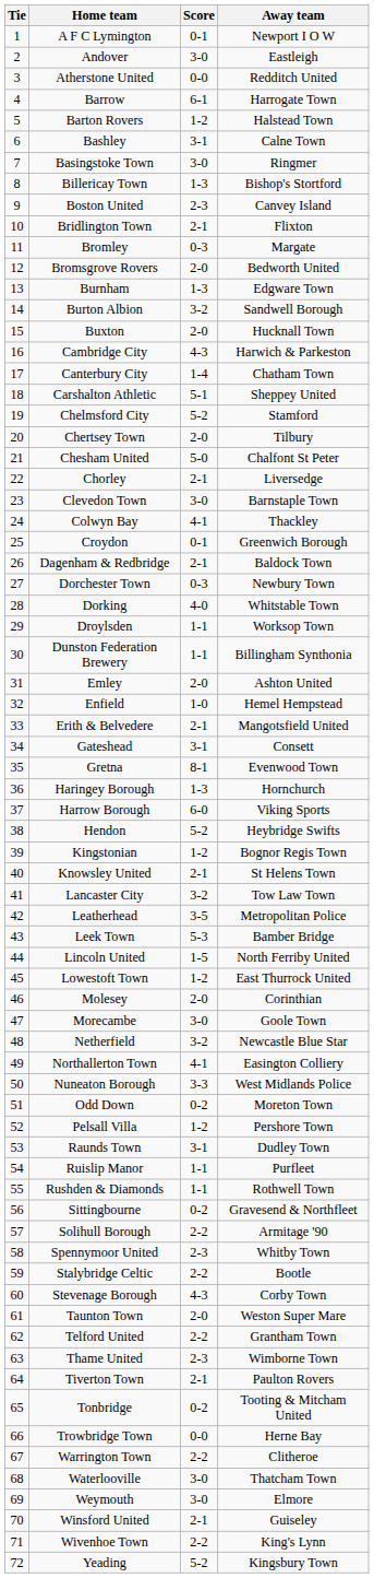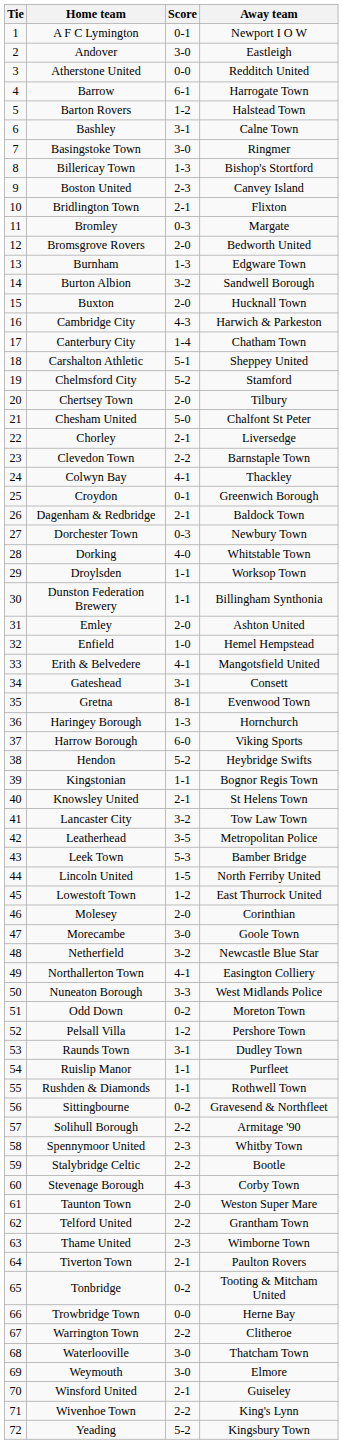 <table class="wikitable" style="text-align:center;">
 <tr>
 <th width=20>Tie</th>
 <th width=175>Home team</th>
 <th width=20>Score</th>
 <th width=175>Away team</th>
 </tr>
 <tr>
 <td>1</td>
 <td>A F C Lymington</td>
 <td>0-1</td>
 <td>Newport I O W</td>
 </tr>
 <tr>
 <td>2</td>
 <td>Andover</td>
 <td>3-0</td>
 <td>Eastleigh</td>
 </tr>
 <tr>
 <td>3</td>
 <td>Atherstone United</td>
 <td>0-0</td>
 <td>Redditch United</td>
 </tr>
 <tr>
 <td>4</td>
 <td>Barrow</td>
 <td>6-1</td>
 <td>Harrogate Town</td>
 </tr>
 <tr>
 <td>5</td>
 <td>Barton Rovers</td>
 <td>1-2</td>
 <td>Halstead Town</td>
 </tr>
 <tr>
 <td>6</td>
 <td>Bashley</td>
 <td>3-1</td>
 <td>Calne Town</td>
 </tr>
 <tr>
 <td>7</td>
 <td>Basingstoke Town</td>
 <td>3-0</td>
 <td>Ringmer</td>
 </tr>
 <tr>
 <td>8</td>
 <td>Billericay Town</td>
 <td>1-3</td>
 <td>Bishop's Stortford</td>
 </tr>
 <tr>
 <td>9</td>
 <td>Boston United</td>
 <td>2-3</td>
 <td>Canvey Island</td>
 </tr>
 <tr>
 <td>10</td>
 <td>Bridlington Town</td>
 <td>2-1</td>
 <td>Flixton</td>
 </tr>
 <tr>
 <td>11</td>
 <td>Bromley</td>
 <td>0-3</td>
 <td>Margate</td>
 </tr>
 <tr>
 <td>12</td>
 <td>Bromsgrove Rovers</td>
 <td>2-0</td>
 <td>Bedworth United</td>
 </tr>
 <tr>
 <td>13</td>
 <td>Burnham</td>
 <td>1-3</td>
 <td>Edgware Town</td>
 </tr>
 <tr>
 <td>14</td>
 <td>Burton Albion</td>
 <td>3-2</td>
 <td>Sandwell Borough</td>
 </tr>
 <tr>
 <td>15</td>
 <td>Buxton</td>
 <td>2-0</td>
 <td>Hucknall Town</td>
 </tr>
 <tr>
 <td>16</td>
 <td>Cambridge City</td>
 <td>4-3</td>
 <td>Harwich & Parkeston</td>
 </tr>
 <tr>
 <td>17</td>
 <td>Canterbury City</td>
 <td>1-4</td>
 <td>Chatham Town</td>
 </tr>
 <tr>
 <td>18</td>
 <td>Carshalton Athletic</td>
 <td>5-1</td>
 <td>Sheppey United</td>
 </tr>
 <tr>
 <td>19</td>
 <td>Chelmsford City</td>
 <td>5-2</td>
 <td>Stamford</td>
 </tr>
 <tr>
 <td>20</td>
 <td>Chertsey Town</td>
 <td>2-0</td>
 <td>Tilbury</td>
 </tr>
 <tr>
 <td>21</td>
 <td>Chesham United</td>
 <td>5-0</td>
 <td>Chalfont St Peter</td>
 </tr>
 <tr>
 <td>22</td>
 <td>Chorley</td>
 <td>2-1</td>
 <td>Liversedge</td>
 </tr>
 <tr>
 <td>23</td>
 <td>Clevedon Town</td>
-<td>3-0</td>
+<td>2-2</td>
 <td>Barnstaple Town</td>
 </tr>
 <tr>
 <td>24</td>
 <td>Colwyn Bay</td>
 <td>4-1</td>
 <td>Thackley</td>
 </tr>
 <tr>
 <td>25</td>
 <td>Croydon</td>
 <td>0-1</td>
 <td>Greenwich Borough</td>
 </tr>
 <tr>
 <td>26</td>
 <td>Dagenham & Redbridge</td>
 <td>2-1</td>
 <td>Baldock Town</td>
 </tr>
 <tr>
 <td>27</td>
 <td>Dorchester Town</td>
 <td>0-3</td>
 <td>Newbury Town</td>
 </tr>
 <tr>
 <td>28</td>
 <td>Dorking</td>
 <td>4-0</td>
 <td>Whitstable Town</td>
 </tr>
 <tr>
 <td>29</td>
 <td>Droylsden</td>
 <td>1-1</td>
 <td>Worksop Town</td>
 </tr>
 <tr>
 <td>30</td>
 <td>Dunston Federation Brewery</td>
 <td>1-1</td>
 <td>Billingham Synthonia</td>
 </tr>
 <tr>
 <td>31</td>
 <td>Emley</td>
 <td>2-0</td>
 <td>Ashton United</td>
 </tr>
 <tr>
 <td>32</td>
 <td>Enfield</td>
 <td>1-0</td>
 <td>Hemel Hempstead</td>
 </tr>
 <tr>
 <td>33</td>
 <td>Erith & Belvedere</td>
-<td>2-1</td>
+<td>4-1</td>
 <td>Mangotsfield United</td>
 </tr>
 <tr>
 <td>34</td>
 <td>Gateshead</td>
 <td>3-1</td>
 <td>Consett</td>
 </tr>
 <tr>
 <td>35</td>
 <td>Gretna</td>
 <td>8-1</td>
 <td>Evenwood Town</td>
 </tr>
 <tr>
 <td>36</td>
 <td>Haringey Borough</td>
 <td>1-3</td>
 <td>Hornchurch</td>
 </tr>
 <tr>
 <td>37</td>
 <td>Harrow Borough</td>
 <td>6-0</td>
 <td>Viking Sports</td>
 </tr>
 <tr>
 <td>38</td>
 <td>Hendon</td>
 <td>5-2</td>
 <td>Heybridge Swifts</td>
 </tr>
 <tr>
 <td>39</td>
 <td>Kingstonian</td>
-<td>1-2</td>
+<td>1-1</td>
 <td>Bognor Regis Town</td>
 </tr>
 <tr>
 <td>40</td>
 <td>Knowsley United</td>
 <td>2-1</td>
 <td>St Helens Town</td>
 </tr>
 <tr>
 <td>41</td>
 <td>Lancaster City</td>
 <td>3-2</td>
 <td>Tow Law Town</td>
 </tr>
 <tr>
 <td>42</td>
 <td>Leatherhead</td>
 <td>3-5</td>
 <td>Metropolitan Police</td>
 </tr>
 <tr>
 <td>43</td>
 <td>Leek Town</td>
 <td>5-3</td>
 <td>Bamber Bridge</td>
 </tr>
 <tr>
 <td>44</td>
 <td>Lincoln United</td>
 <td>1-5</td>
 <td>North Ferriby United</td>
 </tr>
 <tr>
 <td>45</td>
 <td>Lowestoft Town</td>
 <td>1-2</td>
 <td>East Thurrock United</td>
 </tr>
 <tr>
 <td>46</td>
 <td>Molesey</td>
 <td>2-0</td>
 <td>Corinthian</td>
 </tr>
 <tr>
 <td>47</td>
 <td>Morecambe</td>
 <td>3-0</td>
 <td>Goole Town</td>
 </tr>
 <tr>
 <td>48</td>
 <td>Netherfield</td>
 <td>3-2</td>
 <td>Newcastle Blue Star</td>
 </tr>
 <tr>
 <td>49</td>
 <td>Northallerton Town</td>
 <td>4-1</td>
 <td>Easington Colliery</td>
 </tr>
 <tr>
 <td>50</td>
 <td>Nuneaton Borough</td>
 <td>3-3</td>
 <td>West Midlands Police</td>
 </tr>
 <tr>
 <td>51</td>
 <td>Odd Down</td>
 <td>0-2</td>
 <td>Moreton Town</td>
 </tr>
 <tr>
 <td>52</td>
 <td>Pelsall Villa</td>
 <td>1-2</td>
 <td>Pershore Town</td>
 </tr>
 <tr>
 <td>53</td>
 <td>Raunds Town</td>
 <td>3-1</td>
 <td>Dudley Town</td>
 </tr>
 <tr>
 <td>54</td>
 <td>Ruislip Manor</td>
 <td>1-1</td>
 <td>Purfleet</td>
 </tr>
 <tr>
 <td>55</td>
 <td>Rushden & Diamonds</td>
 <td>1-1</td>
 <td>Rothwell Town</td>
 </tr>
 <tr>
 <td>56</td>
 <td>Sittingbourne</td>
 <td>0-2</td>
 <td>Gravesend & Northfleet</td>
 </tr>
 <tr>
 <td>57</td>
 <td>Solihull Borough</td>
 <td>2-2</td>
 <td>Armitage '90</td>
 </tr>
 <tr>
 <td>58</td>
 <td>Spennymoor United</td>
 <td>2-3</td>
 <td>Whitby Town</td>
 </tr>
 <tr>
 <td>59</td>
 <td>Stalybridge Celtic</td>
 <td>2-2</td>
 <td>Bootle</td>
 </tr>
 <tr>
 <td>60</td>
 <td>Stevenage Borough</td>
 <td>4-3</td>
 <td>Corby Town</td>
 </tr>
 <tr>
 <td>61</td>
 <td>Taunton Town</td>
 <td>2-0</td>
 <td>Weston Super Mare</td>
 </tr>
 <tr>
 <td>62</td>
 <td>Telford United</td>
 <td>2-2</td>
 <td>Grantham Town</td>
 </tr>
 <tr>
 <td>63</td>
 <td>Thame United</td>
 <td>2-3</td>
 <td>Wimborne Town</td>
 </tr>
 <tr>
 <td>64</td>
 <td>Tiverton Town</td>
 <td>2-1</td>
 <td>Paulton Rovers</td>
 </tr>
 <tr>
 <td>65</td>
 <td>Tonbridge</td>
 <td>0-2</td>
 <td>Tooting & Mitcham United</td>
 </tr>
 <tr>
 <td>66</td>
 <td>Trowbridge Town</td>
 <td>0-0</td>
 <td>Herne Bay</td>
 </tr>
 <tr>
 <td>67</td>
 <td>Warrington Town</td>
 <td>2-2</td>
 <td>Clitheroe</td>
 </tr>
 <tr>
 <td>68</td>
 <td>Waterlooville</td>
 <td>3-0</td>
 <td>Thatcham Town</td>
 </tr>
 <tr>
 <td>69</td>
 <td>Weymouth</td>
 <td>3-0</td>
 <td>Elmore</td>
 </tr>
 <tr>
 <td>70</td>
 <td>Winsford United</td>
 <td>2-1</td>
 <td>Guiseley</td>
 </tr>
 <tr>
 <td>71</td>
 <td>Wivenhoe Town</td>
 <td>2-2</td>
 <td>King's Lynn</td>
 </tr>
 <tr>
 <td>72</td>
 <td>Yeading</td>
 <td>5-2</td>
 <td>Kingsbury Town</td>
 </tr>
 </table>
